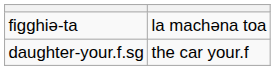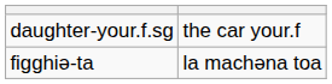 <table class="wikitable">
 <tr>
 <th></th>
 <th></th>
 </tr>
 <tr>
+<td>daughter-your.f.sg</td>
+<td>the car your.f</td>
+</tr>
+<tr>
 <td>figghiə-ta</td>
 <td>la machəna toa</td>
 </tr>
-<tr>
-<td>daughter-your.f.sg</td>
-<td>the car your.f</td>
-</tr>
 </table>
